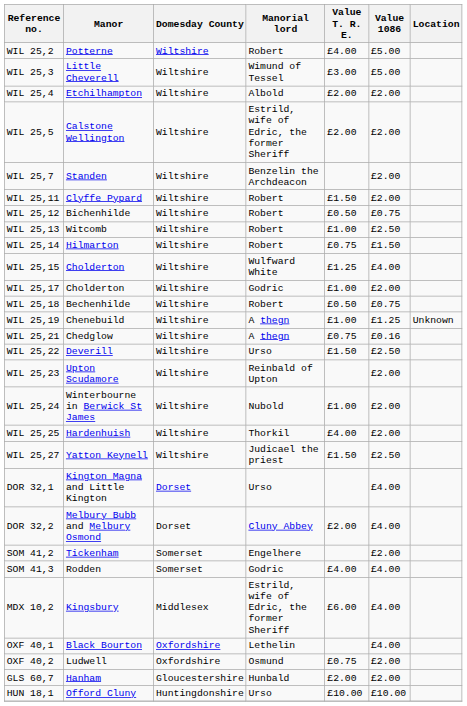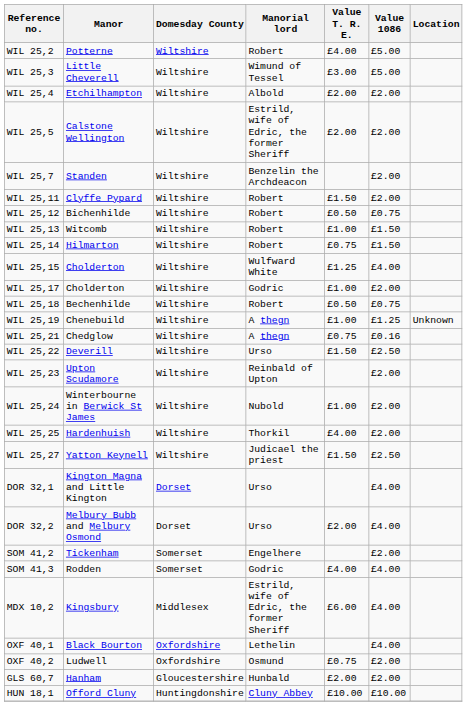 <table class="wikitable">
 <tr>
 <th>Reference no.</th>
 <th>Manor</th>
 <th>Domesday County</th>
 <th>Manorial lord</th>
 <th>Value T. R. E.</th>
 <th>Value 1086</th>
 <th>Location</th>
 </tr>
 <tr>
 <td>WIL 25,2</td>
 <td><a href='#'>Potterne</a></td>
 <td><a href='#'>Wiltshire</a></td>
 <td>Robert</td>
 <td>£4.00</td>
 <td>£5.00</td>
 <td></td>
 </tr>
 <tr>
 <td>WIL 25,3</td>
 <td><a href='#'>Little Cheverell</a></td>
 <td>Wiltshire</td>
 <td>Wimund of Tessel</td>
 <td>£3.00</td>
 <td>£5.00</td>
 <td></td>
 </tr>
 <tr>
 <td>WIL 25,4</td>
 <td><a href='#'>Etchilhampton</a></td>
 <td>Wiltshire</td>
 <td>Albold</td>
 <td>£2.00</td>
 <td>£2.00</td>
 <td></td>
 </tr>
 <tr>
 <td>WIL 25,5</td>
 <td><a href='#'>Calstone Wellington</a></td>
 <td>Wiltshire</td>
 <td>Estrild, wife of Edric, the former Sheriff</td>
 <td>£2.00</td>
 <td>£2.00</td>
 <td></td>
 </tr>
 <tr>
 <td>WIL 25,7</td>
 <td><a href='#'>Standen</a></td>
 <td>Wiltshire</td>
 <td>Benzelin the Archdeacon</td>
 <td></td>
 <td>£2.00</td>
 <td></td>
 </tr>
 <tr>
 <td>WIL 25,11</td>
 <td><a href='#'>Clyffe Pypard</a></td>
 <td>Wiltshire</td>
 <td>Robert</td>
 <td>£1.50</td>
 <td>£2.00</td>
 <td></td>
 </tr>
 <tr>
 <td>WIL 25,12</td>
 <td>Bichenhilde</td>
 <td>Wiltshire</td>
 <td>Robert</td>
 <td>£0.50</td>
 <td>£0.75</td>
 <td></td>
 </tr>
 <tr>
 <td>WIL 25,13</td>
 <td>Witcomb</td>
 <td>Wiltshire</td>
 <td>Robert</td>
 <td>£1.00</td>
-<td>£2.50</td>
+<td>£1.50</td>
 <td></td>
 </tr>
 <tr>
 <td>WIL 25,14</td>
 <td><a href='#'>Hilmarton</a></td>
 <td>Wiltshire</td>
 <td>Robert</td>
 <td>£0.75</td>
 <td>£1.50</td>
 <td></td>
 </tr>
 <tr>
 <td>WIL 25,15</td>
 <td><a href='#'>Cholderton</a></td>
 <td>Wiltshire</td>
 <td>Wulfward White</td>
 <td>£1.25</td>
 <td>£4.00</td>
 <td></td>
 </tr>
 <tr>
 <td>WIL 25,17</td>
 <td>Cholderton</td>
 <td>Wiltshire</td>
 <td>Godric</td>
 <td>£1.00</td>
 <td>£2.00</td>
 <td></td>
 </tr>
 <tr>
 <td>WIL 25,18</td>
 <td>Bechenhilde</td>
 <td>Wiltshire</td>
 <td>Robert</td>
 <td>£0.50</td>
 <td>£0.75</td>
 <td></td>
 </tr>
 <tr>
 <td>WIL 25,19</td>
 <td>Chenebuild</td>
 <td>Wiltshire</td>
 <td>A <a href='#'>thegn</a></td>
 <td>£1.00</td>
 <td>£1.25</td>
 <td>Unknown</td>
 </tr>
 <tr>
 <td>WIL 25,21</td>
 <td>Chedglow</td>
 <td>Wiltshire</td>
 <td>A <a href='#'>thegn</a></td>
 <td>£0.75</td>
 <td>£0.16</td>
 <td></td>
 </tr>
 <tr>
 <td>WIL 25,22</td>
 <td><a href='#'>Deverill</a></td>
 <td>Wiltshire</td>
 <td>Urso</td>
 <td>£1.50</td>
 <td>£2.50</td>
 <td></td>
 </tr>
 <tr>
 <td>WIL 25,23</td>
 <td><a href='#'>Upton Scudamore</a></td>
 <td>Wiltshire</td>
 <td>Reinbald of Upton</td>
 <td></td>
 <td>£2.00</td>
 <td></td>
 </tr>
 <tr>
 <td>WIL 25,24</td>
 <td>Winterbourne in <a href='#'>Berwick St James</a></td>
 <td>Wiltshire</td>
 <td>Nubold</td>
 <td>£1.00</td>
 <td>£2.00</td>
 <td></td>
 </tr>
 <tr>
 <td>WIL 25,25</td>
 <td><a href='#'>Hardenhuish</a></td>
 <td>Wiltshire</td>
 <td>Thorkil</td>
 <td>£4.00</td>
 <td>£2.00</td>
 <td></td>
 </tr>
 <tr>
 <td>WIL 25,27</td>
 <td><a href='#'>Yatton Keynell</a></td>
 <td>Wiltshire</td>
 <td>Judicael the priest</td>
 <td>£1.50</td>
 <td>£2.50</td>
 <td></td>
 </tr>
 <tr>
 <td>DOR 32,1</td>
 <td><a href='#'>Kington Magna</a> and Little Kington</td>
 <td><a href='#'>Dorset</a></td>
 <td>Urso</td>
 <td></td>
 <td>£4.00</td>
 <td></td>
 </tr>
 <tr>
 <td>DOR 32,2</td>
 <td><a href='#'>Melbury Bubb</a> and <a href='#'>Melbury Osmond</a></td>
 <td>Dorset</td>
-<td><a href='#'>Cluny Abbey</a></td>
+<td>Urso</td>
 <td>£2.00</td>
 <td>£4.00</td>
 <td></td>
 </tr>
 <tr>
 <td>SOM 41,2</td>
 <td><a href='#'>Tickenham</a></td>
 <td>Somerset</td>
 <td>Engelhere</td>
 <td></td>
 <td>£2.00</td>
 <td></td>
 </tr>
 <tr>
 <td>SOM 41,3</td>
 <td>Rodden</td>
 <td>Somerset</td>
 <td>Godric</td>
 <td>£4.00</td>
 <td>£4.00</td>
 <td></td>
 </tr>
 <tr>
 <td>MDX 10,2</td>
 <td><a href='#'>Kingsbury</a></td>
 <td>Middlesex</td>
 <td>Estrild, wife of Edric, the former Sheriff</td>
 <td>£6.00</td>
 <td>£4.00</td>
 <td></td>
 </tr>
 <tr>
 <td>OXF 40,1</td>
 <td><a href='#'>Black Bourton</a></td>
 <td><a href='#'>Oxfordshire</a></td>
 <td>Lethelin</td>
 <td></td>
 <td>£4.00</td>
 <td></td>
 </tr>
 <tr>
 <td>OXF 40,2</td>
 <td>Ludwell</td>
 <td>Oxfordshire</td>
 <td>Osmund</td>
 <td>£0.75</td>
 <td>£2.00</td>
 <td></td>
 </tr>
 <tr>
 <td>GLS 60,7</td>
 <td><a href='#'>Hanham</a></td>
 <td>Gloucestershire</td>
 <td>Hunbald</td>
 <td>£2.00</td>
 <td>£2.00</td>
 <td></td>
 </tr>
 <tr>
 <td>HUN 18,1</td>
 <td><a href='#'>Offord Cluny</a></td>
 <td>Huntingdonshire</td>
-<td>Urso</td>
+<td><a href='#'>Cluny Abbey</a></td>
 <td>£10.00</td>
 <td>£10.00</td>
 <td></td>
 </tr>
 <tr>
 </tr>
 </table>
